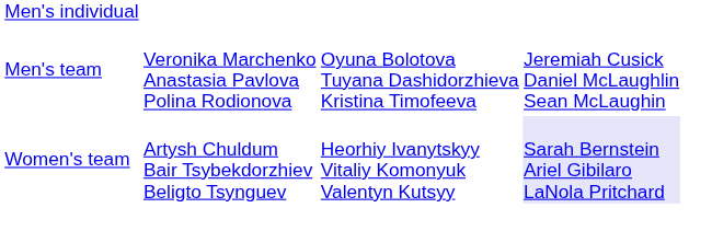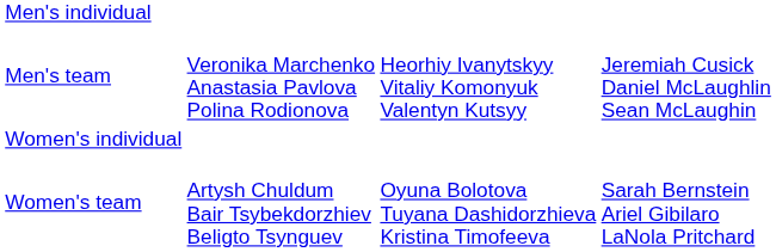 <table>
 <tr>
 <td><a href='#'>Men's individual</a></td>
 <td></td>
 <td></td>
 <td></td>
 <td></td>
 </tr>
 <tr>
 <td><a href='#'>Men's team</a></td>
 <td><br><a href='#'>Veronika Marchenko</a><br><a href='#'>Anastasia Pavlova</a><br><a href='#'>Polina Rodionova</a></td>
-<td><br><a href='#'>Oyuna Bolotova</a><br><a href='#'>Tuyana Dashidorzhieva</a><br><a href='#'>Kristina Timofeeva</a></td>
+<td><br><a href='#'>Heorhiy Ivanytskyy</a><br><a href='#'>Vitaliy Komonyuk</a><br><a href='#'>Valentyn Kutsyy</a></td>
 <td><br><a href='#'>Jeremiah Cusick</a><br><a href='#'>Daniel McLaughlin</a><br><a href='#'>Sean McLaughin</a></td>
+<td></td>
+</tr>
+<tr>
+<td><a href='#'>Women's individual</a></td>
+<td></td>
+<td></td>
+<td></td>
 <td></td>
 </tr>
 <tr>
 <td><a href='#'>Women's team</a></td>
 <td><br><a href='#'>Artysh Chuldum</a><br><a href='#'>Bair Tsybekdorzhiev</a><br><a href='#'>Beligto Tsynguev</a></td>
-<td><br><a href='#'>Heorhiy Ivanytskyy</a><br><a href='#'>Vitaliy Komonyuk</a><br><a href='#'>Valentyn Kutsyy</a></td>
-<td style="background: lavender;"><br><a href='#'>Sarah Bernstein</a><br><a href='#'>Ariel Gibilaro</a><br><a href='#'>LaNola Pritchard</a></td>
+<td><br><a href='#'>Oyuna Bolotova</a><br><a href='#'>Tuyana Dashidorzhieva</a><br><a href='#'>Kristina Timofeeva</a></td>
+<td><br><a href='#'>Sarah Bernstein</a><br><a href='#'>Ariel Gibilaro</a><br><a href='#'>LaNola Pritchard</a></td>
 <td></td>
 </tr>
 </table>
